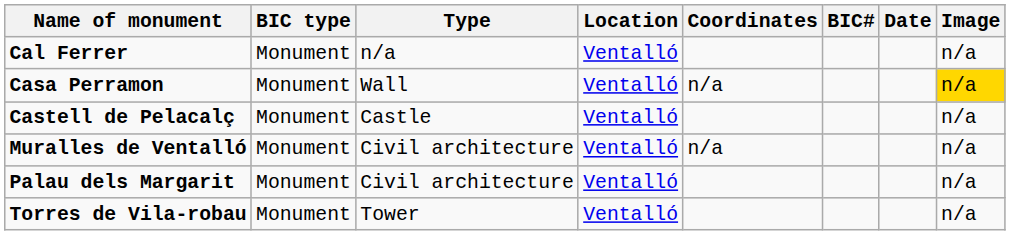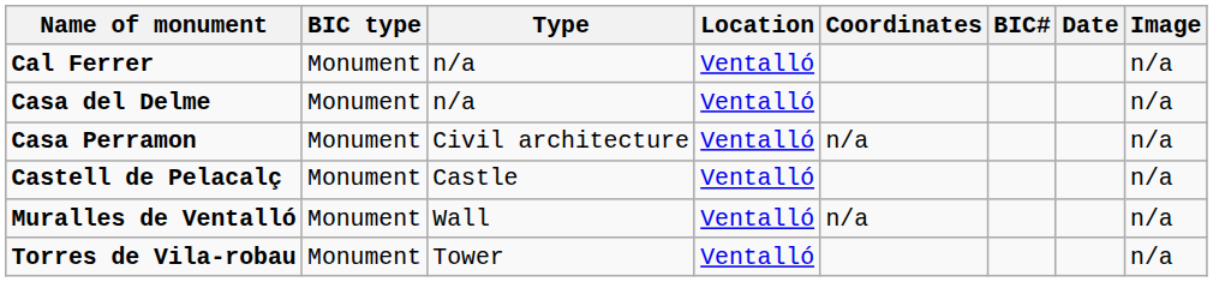 <table class="wikitable">
 <tr>
 <th>Name of monument</th>
 <th>BIC type</th>
 <th>Type</th>
 <th>Location</th>
 <th>Coordinates</th>
 <th>BIC#</th>
 <th>Date</th>
 <th>Image</th>
 </tr>
 <tr>
 <td><strong>Cal Ferrer</strong></td>
 <td>Monument</td>
 <td>n/a</td>
 <td><a href='#'>Ventalló</a></td>
 <td></td>
 <td></td>
 <td></td>
 <td>n/a</td>
 </tr>
 <tr>
+<td><strong>Casa del Delme</strong></td>
+<td>Monument</td>
+<td>n/a</td>
+<td><a href='#'>Ventalló</a></td>
+<td></td>
+<td></td>
+<td></td>
+<td>n/a</td>
+</tr>
+<tr>
 <td><strong>Casa Perramon</strong></td>
 <td>Monument</td>
-<td>Wall</td>
+<td>Civil architecture</td>
 <td><a href='#'>Ventalló</a></td>
 <td>n/a</td>
 <td></td>
 <td></td>
-<td style="background: gold;">n/a</td>
+<td>n/a</td>
 </tr>
 <tr>
 <td><strong>Castell de Pelacalç</strong></td>
 <td>Monument</td>
 <td>Castle</td>
 <td><a href='#'>Ventalló</a></td>
 <td></td>
 <td></td>
 <td></td>
 <td>n/a</td>
 </tr>
 <tr>
 <td><strong>Muralles de Ventalló</strong></td>
 <td>Monument</td>
-<td>Civil architecture</td>
+<td>Wall</td>
 <td><a href='#'>Ventalló</a></td>
 <td>n/a</td>
-<td></td>
-<td></td>
-<td>n/a</td>
-</tr>
-<tr>
-<td><strong>Palau dels Margarit</strong></td>
-<td>Monument</td>
-<td>Civil architecture</td>
-<td><a href='#'>Ventalló</a></td>
-<td></td>
 <td></td>
 <td></td>
 <td>n/a</td>
 </tr>
 <tr>
 <td><strong>Torres de Vila-robau</strong></td>
 <td>Monument</td>
 <td>Tower</td>
 <td><a href='#'>Ventalló</a></td>
 <td></td>
 <td></td>
 <td></td>
 <td>n/a</td>
 </tr>
 </table>
